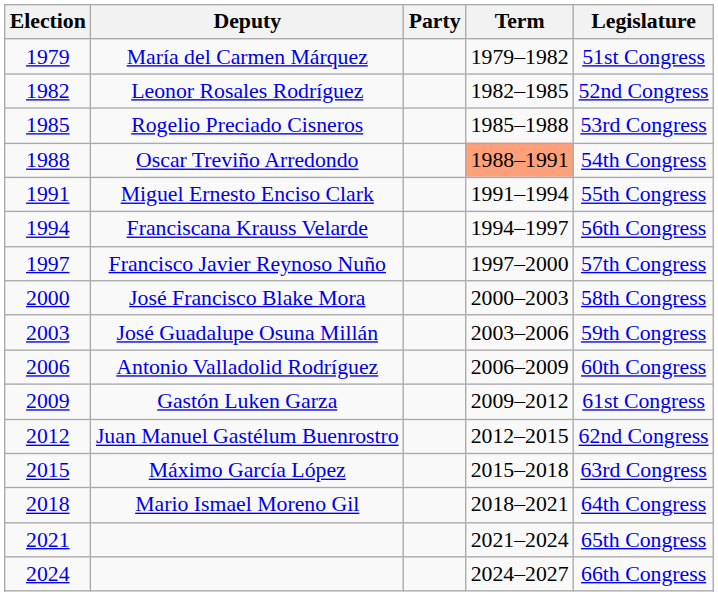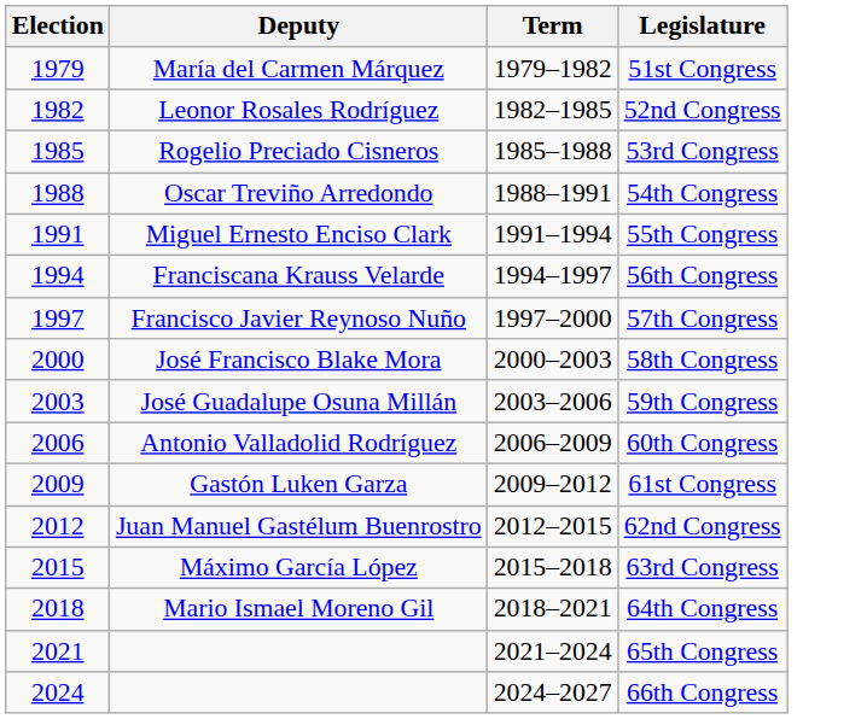 <table class="wikitable sortable" style="text-align: center">
 <tr>
 <th>Election</th>
 <th class="unsortable">Deputy</th>
-<th class="unsortable">Party</th>
 <th class="unsortable">Term</th>
 <th class="unsortable">Legislature</th>
 </tr>
 <tr>
 <td><a href='#'>1979</a></td>
 <td><a href='#'>María del Carmen Márquez</a></td>
-<td></td>
 <td>1979–1982</td>
 <td><a href='#'>51st Congress</a></td>
 </tr>
 <tr>
 <td><a href='#'>1982</a></td>
 <td><a href='#'>Leonor Rosales Rodríguez</a></td>
-<td></td>
 <td>1982–1985</td>
 <td><a href='#'>52nd Congress</a></td>
 </tr>
 <tr>
 <td><a href='#'>1985</a></td>
 <td><a href='#'>Rogelio Preciado Cisneros</a></td>
-<td></td>
 <td>1985–1988</td>
 <td><a href='#'>53rd Congress</a></td>
 </tr>
 <tr>
 <td><a href='#'>1988</a></td>
 <td><a href='#'>Oscar Treviño Arredondo</a></td>
-<td></td>
-<td style="background: lightsalmon;">1988–1991</td>
+<td>1988–1991</td>
 <td><a href='#'>54th Congress</a></td>
 </tr>
 <tr>
 <td><a href='#'>1991</a></td>
 <td><a href='#'>Miguel Ernesto Enciso Clark</a></td>
-<td></td>
 <td>1991–1994</td>
 <td><a href='#'>55th Congress</a></td>
 </tr>
 <tr>
 <td><a href='#'>1994</a></td>
 <td><a href='#'>Franciscana Krauss Velarde</a></td>
-<td></td>
 <td>1994–1997</td>
 <td><a href='#'>56th Congress</a></td>
 </tr>
 <tr>
 <td><a href='#'>1997</a></td>
 <td><a href='#'>Francisco Javier Reynoso Nuño</a></td>
-<td></td>
 <td>1997–2000</td>
 <td><a href='#'>57th Congress</a></td>
 </tr>
 <tr>
 <td><a href='#'>2000</a></td>
 <td><a href='#'>José Francisco Blake Mora</a></td>
-<td></td>
 <td>2000–2003</td>
 <td><a href='#'>58th Congress</a></td>
 </tr>
 <tr>
 <td><a href='#'>2003</a></td>
 <td><a href='#'>José Guadalupe Osuna Millán</a></td>
-<td></td>
 <td>2003–2006</td>
 <td><a href='#'>59th Congress</a></td>
 </tr>
 <tr>
 <td><a href='#'>2006</a></td>
 <td><a href='#'>Antonio Valladolid Rodríguez</a></td>
-<td></td>
 <td>2006–2009</td>
 <td><a href='#'>60th Congress</a></td>
 </tr>
 <tr>
 <td><a href='#'>2009</a></td>
 <td><a href='#'>Gastón Luken Garza</a></td>
-<td></td>
 <td>2009–2012</td>
 <td><a href='#'>61st Congress</a></td>
 </tr>
 <tr>
 <td><a href='#'>2012</a></td>
 <td><a href='#'>Juan Manuel Gastélum Buenrostro</a></td>
-<td></td>
 <td>2012–2015</td>
 <td><a href='#'>62nd Congress</a></td>
 </tr>
 <tr>
 <td><a href='#'>2015</a></td>
 <td><a href='#'>Máximo García López</a></td>
-<td></td>
 <td>2015–2018</td>
 <td><a href='#'>63rd Congress</a></td>
 </tr>
 <tr>
 <td><a href='#'>2018</a></td>
 <td><a href='#'>Mario Ismael Moreno Gil</a></td>
-<td></td>
 <td>2018–2021</td>
 <td><a href='#'>64th Congress</a></td>
 </tr>
 <tr>
 <td><a href='#'>2021</a></td>
-<td></td>
 <td></td>
 <td>2021–2024</td>
 <td><a href='#'>65th Congress</a></td>
 </tr>
 <tr>
 <td><a href='#'>2024</a></td>
 <td></td>
-<td></td>
 <td>2024–2027</td>
 <td><a href='#'>66th Congress</a></td>
 </tr>
 </table>
